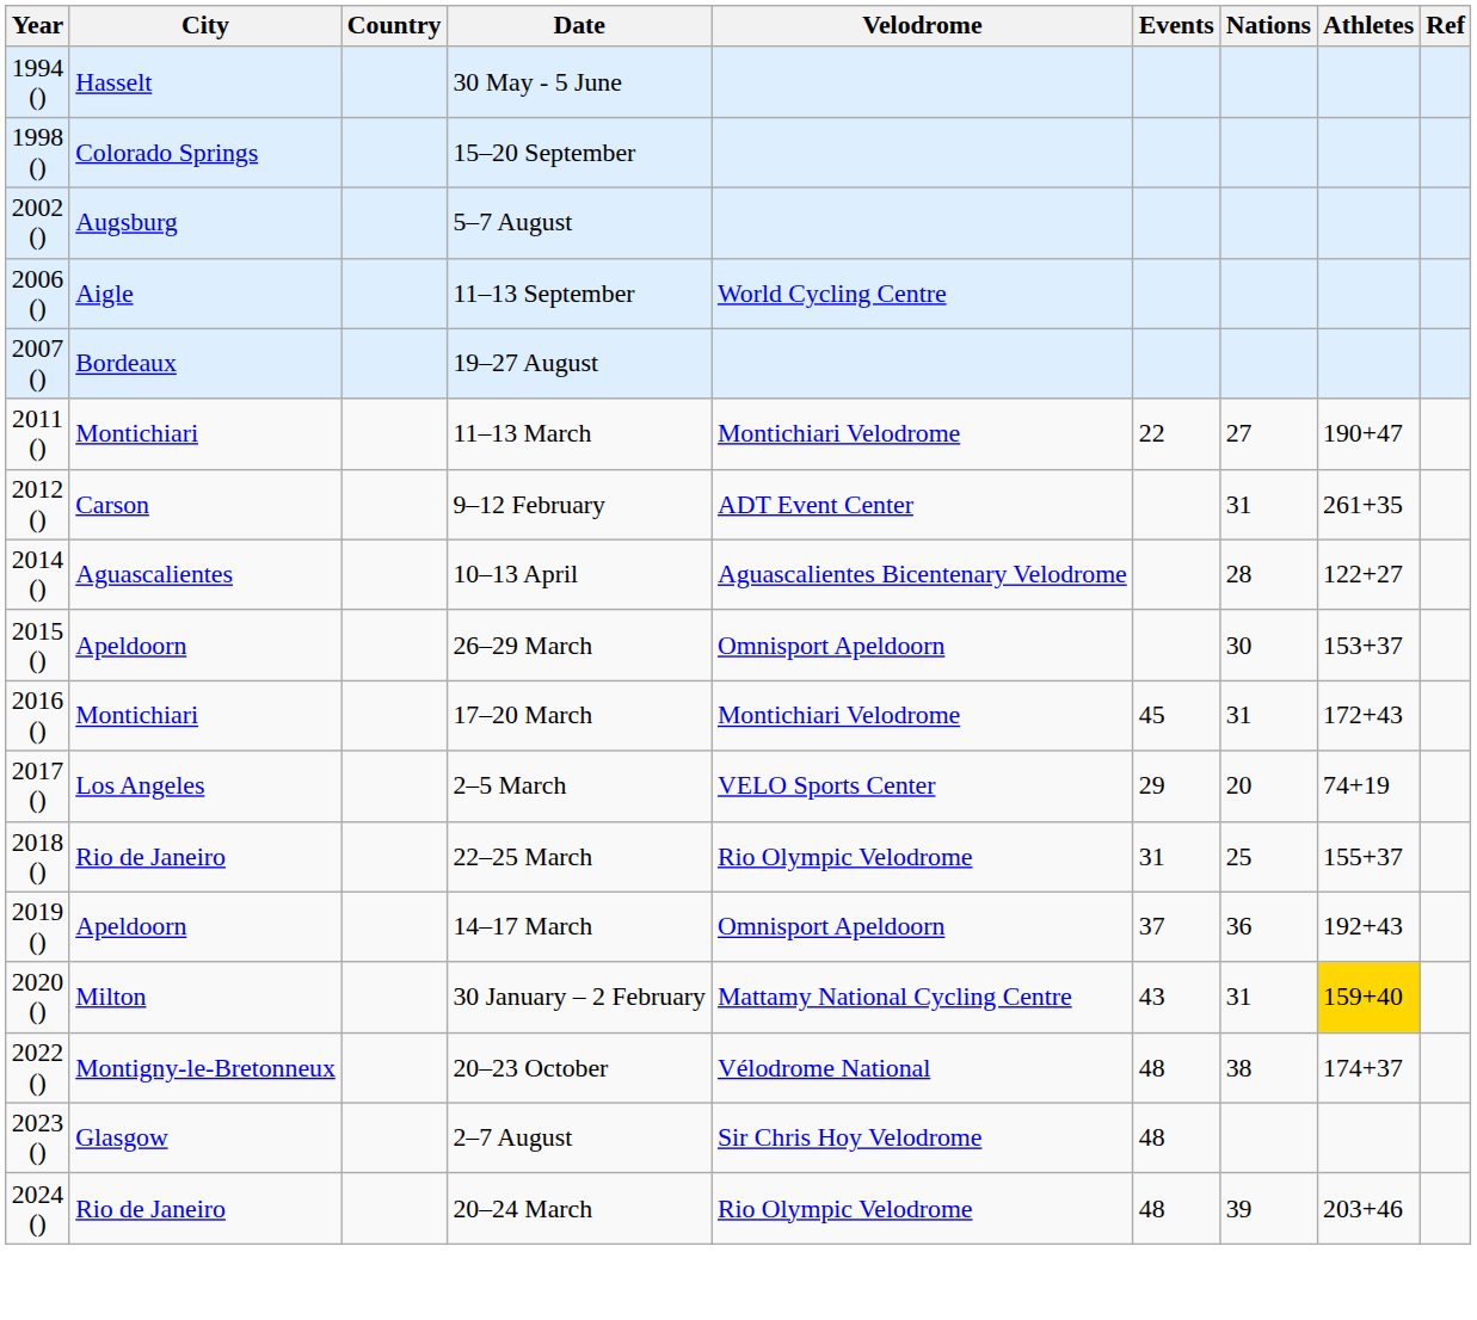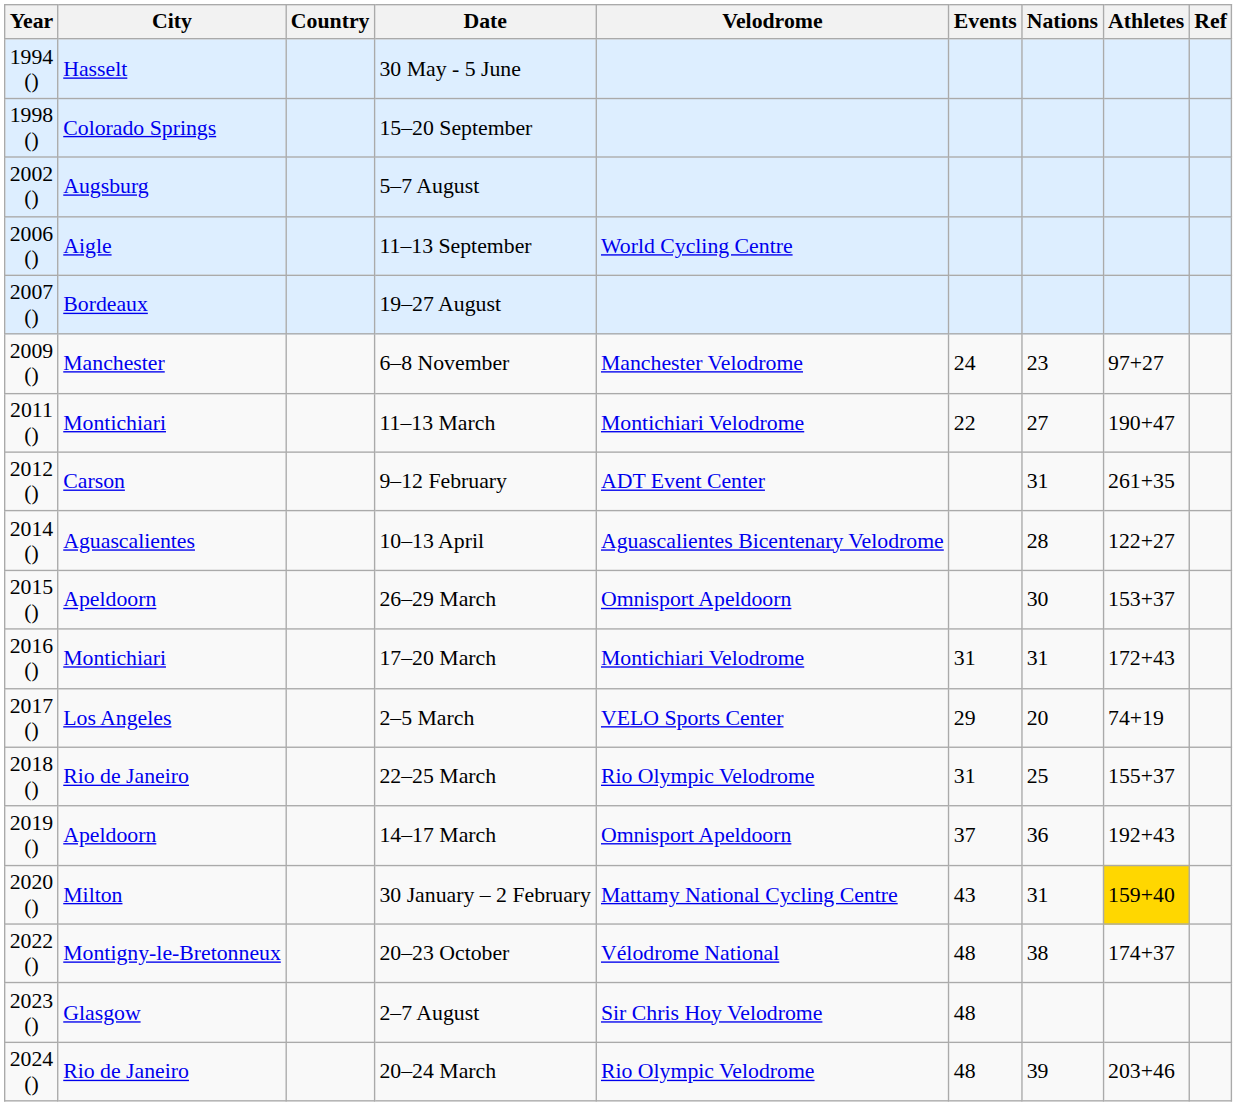 <table class="wikitable">
 <tr>
 <th>Year</th>
 <th>City</th>
 <th>Country</th>
 <th>Date</th>
 <th>Velodrome</th>
 <th>Events</th>
 <th>Nations</th>
 <th>Athletes</th>
 <th>Ref</th>
 </tr>
 <tr bgcolor=#DDEEFF>
 <td align=center>1994 <br>()</td>
 <td><a href='#'>Hasselt</a></td>
 <td></td>
 <td>30 May - 5 June</td>
 <td></td>
 <td></td>
 <td></td>
 <td></td>
 <td></td>
 </tr>
 <tr bgcolor=#DDEEFF>
 <td align=center>1998 <br>()</td>
 <td><a href='#'>Colorado Springs</a></td>
 <td></td>
 <td>15–20 September</td>
 <td></td>
 <td></td>
 <td></td>
 <td></td>
 <td></td>
 </tr>
 <tr bgcolor=#DDEEFF>
 <td align=center>2002 <br>()</td>
 <td><a href='#'>Augsburg</a></td>
 <td></td>
 <td>5–7 August</td>
 <td></td>
 <td></td>
 <td></td>
 <td></td>
 <td></td>
 </tr>
 <tr bgcolor=#DDEEFF>
 <td align=center>2006 <br>()</td>
 <td><a href='#'>Aigle</a></td>
 <td></td>
 <td>11–13 September</td>
 <td><a href='#'>World Cycling Centre</a></td>
 <td></td>
 <td></td>
 <td></td>
 <td></td>
 </tr>
 <tr bgcolor=#DDEEFF>
 <td align=center>2007 <br>()</td>
 <td><a href='#'>Bordeaux</a></td>
 <td></td>
 <td>19–27 August</td>
 <td></td>
 <td></td>
 <td></td>
 <td></td>
 <td></td>
 </tr>
 <tr>
+<td align=center>2009 <br>()</td>
+<td><a href='#'>Manchester</a></td>
+<td></td>
+<td>6–8 November</td>
+<td><a href='#'>Manchester Velodrome</a></td>
+<td>24</td>
+<td>23</td>
+<td>97+27</td>
+<td></td>
+</tr>
+<tr>
 <td align=center>2011 <br>()</td>
 <td><a href='#'>Montichiari</a></td>
 <td></td>
 <td>11–13 March</td>
 <td><a href='#'>Montichiari Velodrome</a></td>
 <td>22</td>
 <td>27</td>
 <td>190+47</td>
 <td></td>
 </tr>
 <tr>
 <td align=center>2012 <br>()</td>
 <td><a href='#'>Carson</a></td>
 <td></td>
 <td>9–12 February</td>
 <td><a href='#'>ADT Event Center</a></td>
 <td></td>
 <td>31</td>
 <td>261+35</td>
 <td></td>
 </tr>
 <tr>
 <td align=center>2014 <br>()</td>
 <td><a href='#'>Aguascalientes</a></td>
 <td></td>
 <td>10–13 April</td>
 <td><a href='#'>Aguascalientes Bicentenary Velodrome</a></td>
 <td></td>
 <td>28</td>
 <td>122+27</td>
 <td></td>
 </tr>
 <tr>
 <td align=center>2015 <br>()</td>
 <td><a href='#'>Apeldoorn</a></td>
 <td></td>
 <td>26–29 March</td>
 <td><a href='#'>Omnisport Apeldoorn</a></td>
 <td></td>
 <td>30</td>
 <td>153+37</td>
 <td></td>
 </tr>
 <tr>
 <td align=center>2016 <br>()</td>
 <td><a href='#'>Montichiari</a></td>
 <td></td>
 <td>17–20 March</td>
 <td><a href='#'>Montichiari Velodrome</a></td>
-<td>45</td>
+<td>31</td>
 <td>31</td>
 <td>172+43</td>
 <td></td>
 </tr>
 <tr>
 <td align=center>2017 <br>()</td>
 <td><a href='#'>Los Angeles</a></td>
 <td></td>
 <td>2–5 March</td>
 <td><a href='#'>VELO Sports Center</a></td>
 <td>29</td>
 <td>20</td>
 <td>74+19</td>
 <td></td>
 </tr>
 <tr>
 <td align=center>2018 <br>()</td>
 <td><a href='#'>Rio de Janeiro</a></td>
 <td></td>
 <td>22–25 March</td>
 <td><a href='#'>Rio Olympic Velodrome</a></td>
 <td>31</td>
 <td>25</td>
 <td>155+37</td>
 <td></td>
 </tr>
 <tr>
 <td align=center>2019 <br>()</td>
 <td><a href='#'>Apeldoorn</a></td>
 <td></td>
 <td>14–17 March</td>
 <td><a href='#'>Omnisport Apeldoorn</a></td>
 <td>37</td>
 <td>36</td>
 <td>192+43</td>
 <td></td>
 </tr>
 <tr>
 <td align=center>2020 <br>()</td>
 <td><a href='#'>Milton</a></td>
 <td></td>
 <td>30 January – 2 February</td>
 <td><a href='#'>Mattamy National Cycling Centre</a></td>
 <td>43</td>
 <td>31</td>
 <td style="background: gold;">159+40</td>
 <td></td>
 </tr>
 <tr>
 <td align=center>2022<br>()</td>
 <td><a href='#'>Montigny-le-Bretonneux</a></td>
 <td></td>
 <td>20–23 October</td>
 <td><a href='#'>Vélodrome National</a></td>
 <td>48</td>
 <td>38</td>
 <td>174+37</td>
 <td></td>
 </tr>
 <tr>
 <td align=center>2023<br>()</td>
 <td><a href='#'>Glasgow</a></td>
 <td></td>
 <td>2–7 August</td>
 <td><a href='#'>Sir Chris Hoy Velodrome</a></td>
 <td>48</td>
 <td></td>
 <td></td>
 <td></td>
 </tr>
 <tr>
 <td align=center>2024<br>()</td>
 <td><a href='#'>Rio de Janeiro</a></td>
 <td></td>
 <td>20–24 March</td>
 <td><a href='#'>Rio Olympic Velodrome</a></td>
 <td>48</td>
 <td>39</td>
 <td>203+46</td>
 <td></td>
 </tr>
 </table>
